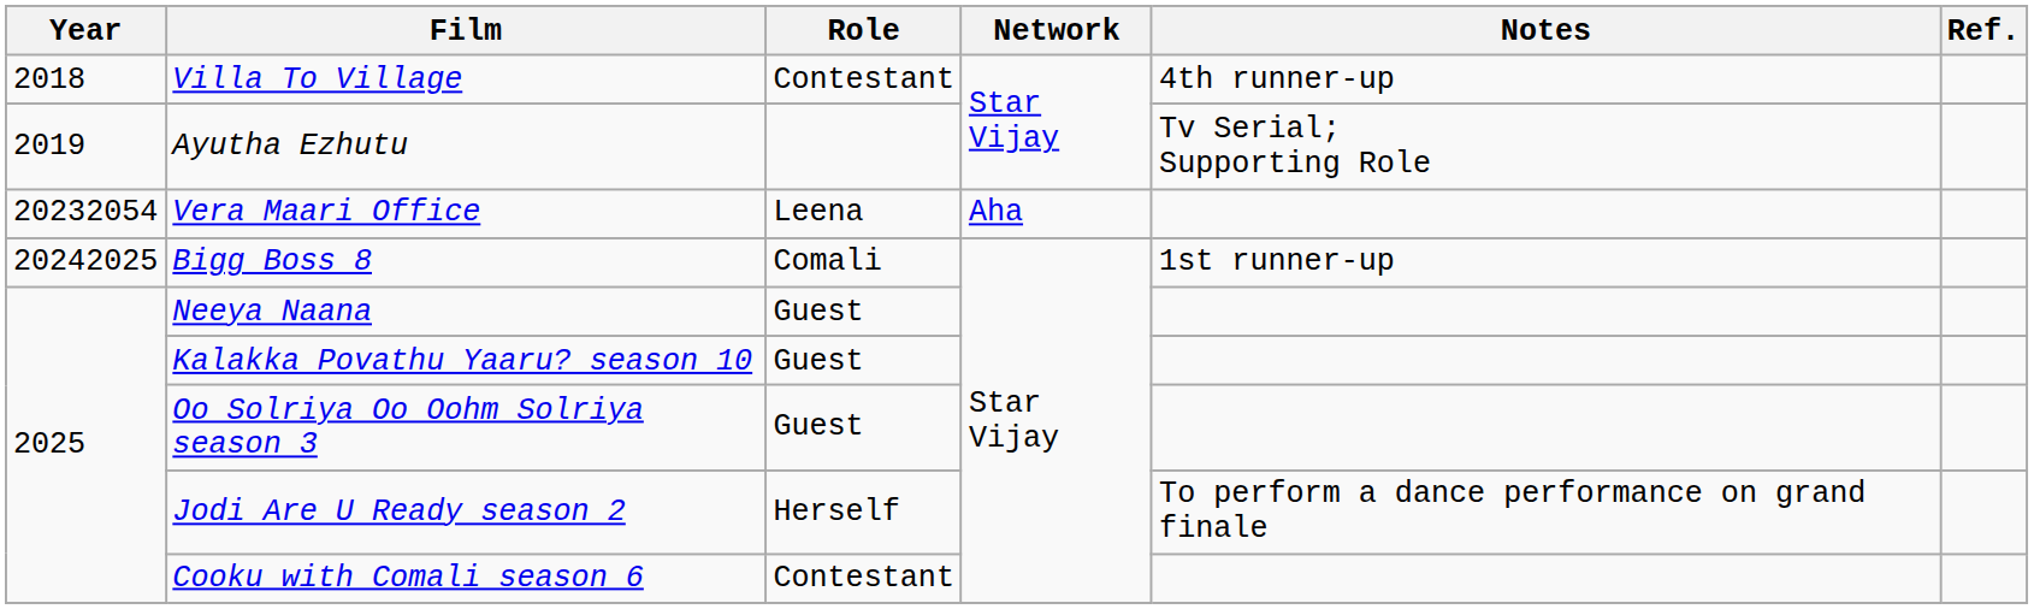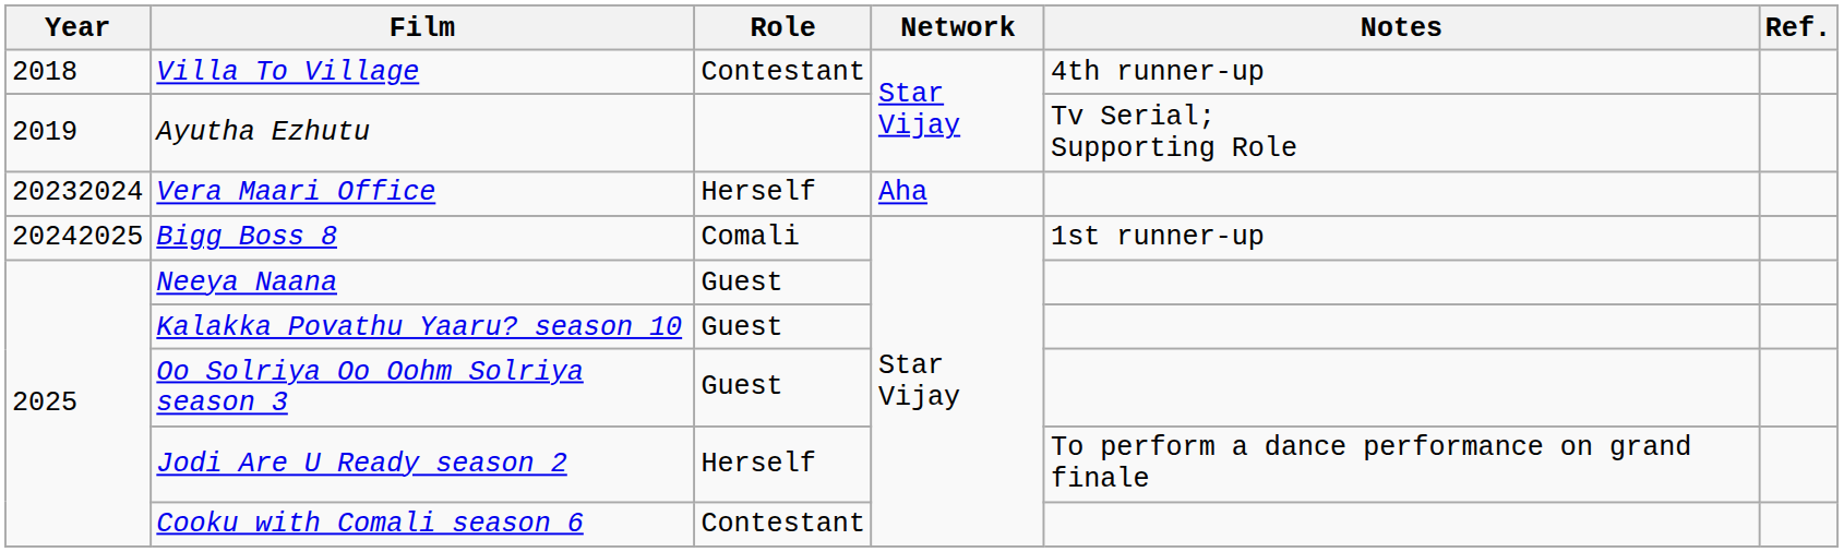 <table class="wikitable">
 <tr>
 <th>Year</th>
 <th>Film</th>
 <th>Role</th>
 <th>Network</th>
 <th>Notes</th>
 <th>Ref.</th>
 </tr>
 <tr>
 <td rowspan="1">2018</td>
 <td><em><a href='#'>Villa To Village</a></em></td>
 <td>Contestant</td>
 <td rowspan="2"><a href='#'>Star Vijay</a></td>
 <td>4th runner-up</td>
 <td></td>
 </tr>
 <tr>
 <td>2019</td>
 <td><em>Ayutha Ezhutu</em></td>
 <td></td>
 <td>Tv Serial;<br>Supporting Role</td>
 </tr>
 <tr>
-<td>20232054</td>
+<td>20232024</td>
 <td><em><a href='#'>Vera Maari Office</a></em></td>
-<td>Leena</td>
+<td>Herself</td>
 <td><a href='#'>Aha</a></td>
 <td></td>
 <td></td>
 </tr>
 <tr>
 <td>20242025</td>
 <td><em><a href='#'>Bigg Boss 8</a></em></td>
 <td>Comali</td>
 <td rowspan="6">Star Vijay</td>
 <td>1st runner-up</td>
 <td></td>
 </tr>
 <tr>
 <td rowspan="6">2025</td>
 <td><em><a href='#'>Neeya Naana</a></em></td>
 <td>Guest</td>
 <td></td>
 <td></td>
 </tr>
 <tr>
 <td><em><a href='#'>Kalakka Povathu Yaaru? season 10</a></em></td>
 <td>Guest</td>
 <td></td>
 <td></td>
 </tr>
 <tr>
 <td><em><a href='#'>Oo Solriya Oo Oohm Solriya season 3</a></em></td>
 <td>Guest</td>
 <td></td>
 <td></td>
 </tr>
 <tr>
 <td><em><a href='#'>Jodi Are U Ready season 2</a></em></td>
 <td>Herself</td>
 <td>To perform a dance performance on grand finale</td>
 <td></td>
 </tr>
 <tr>
 <td><em><a href='#'>Cooku with Comali season 6</a></em></td>
 <td>Contestant</td>
 <td></td>
 <td></td>
 </tr>
 </table>
